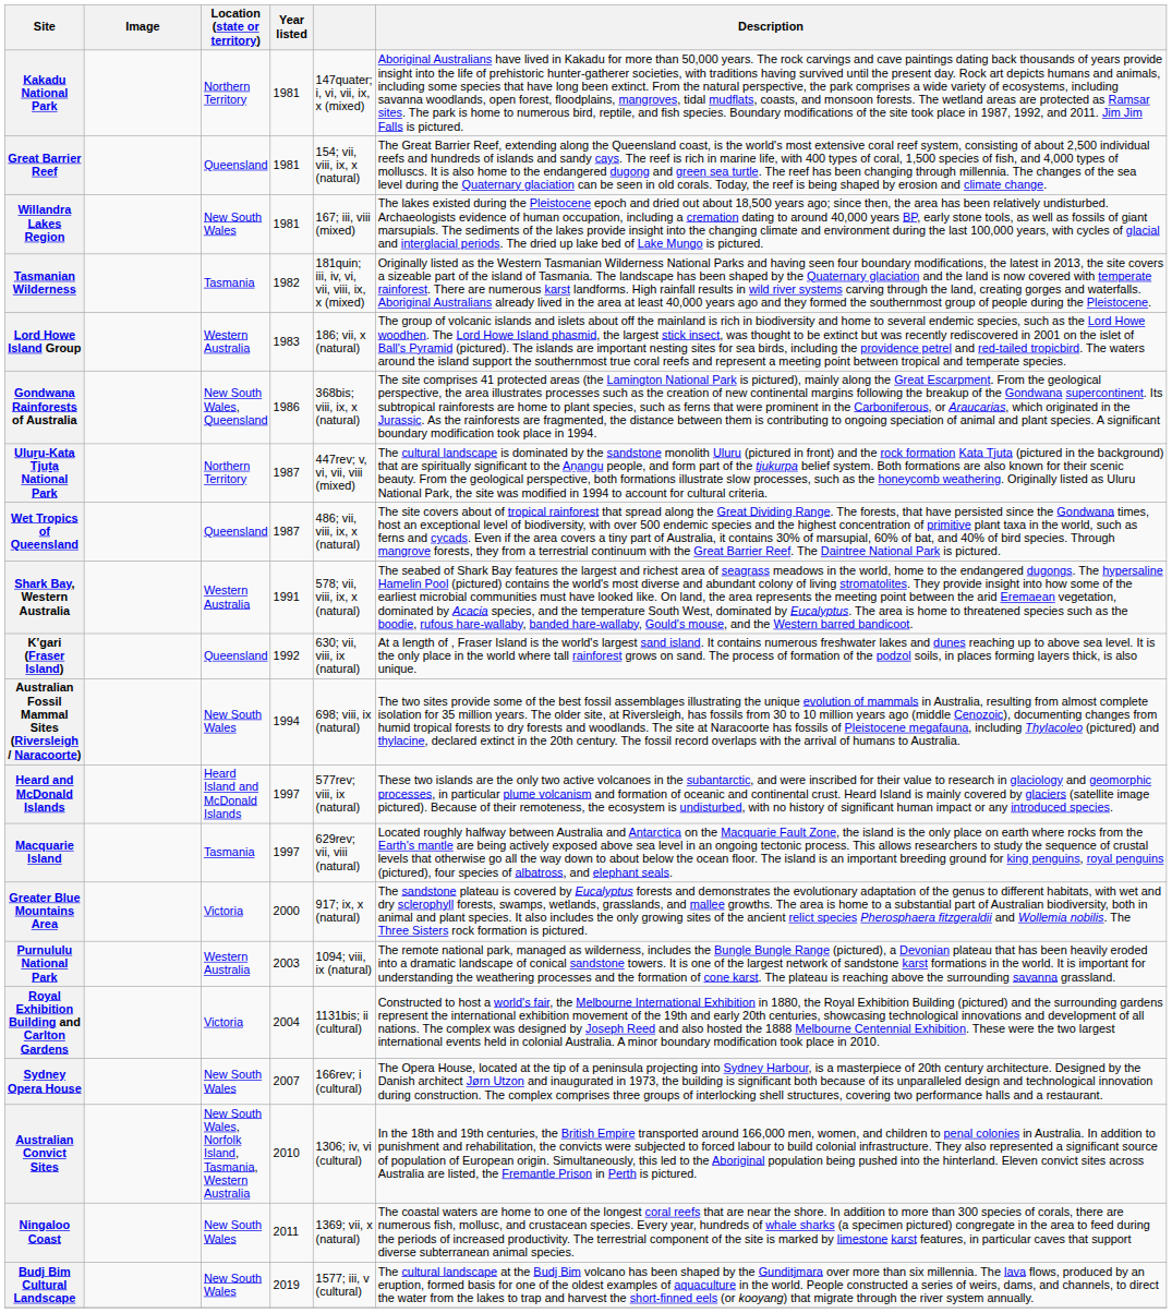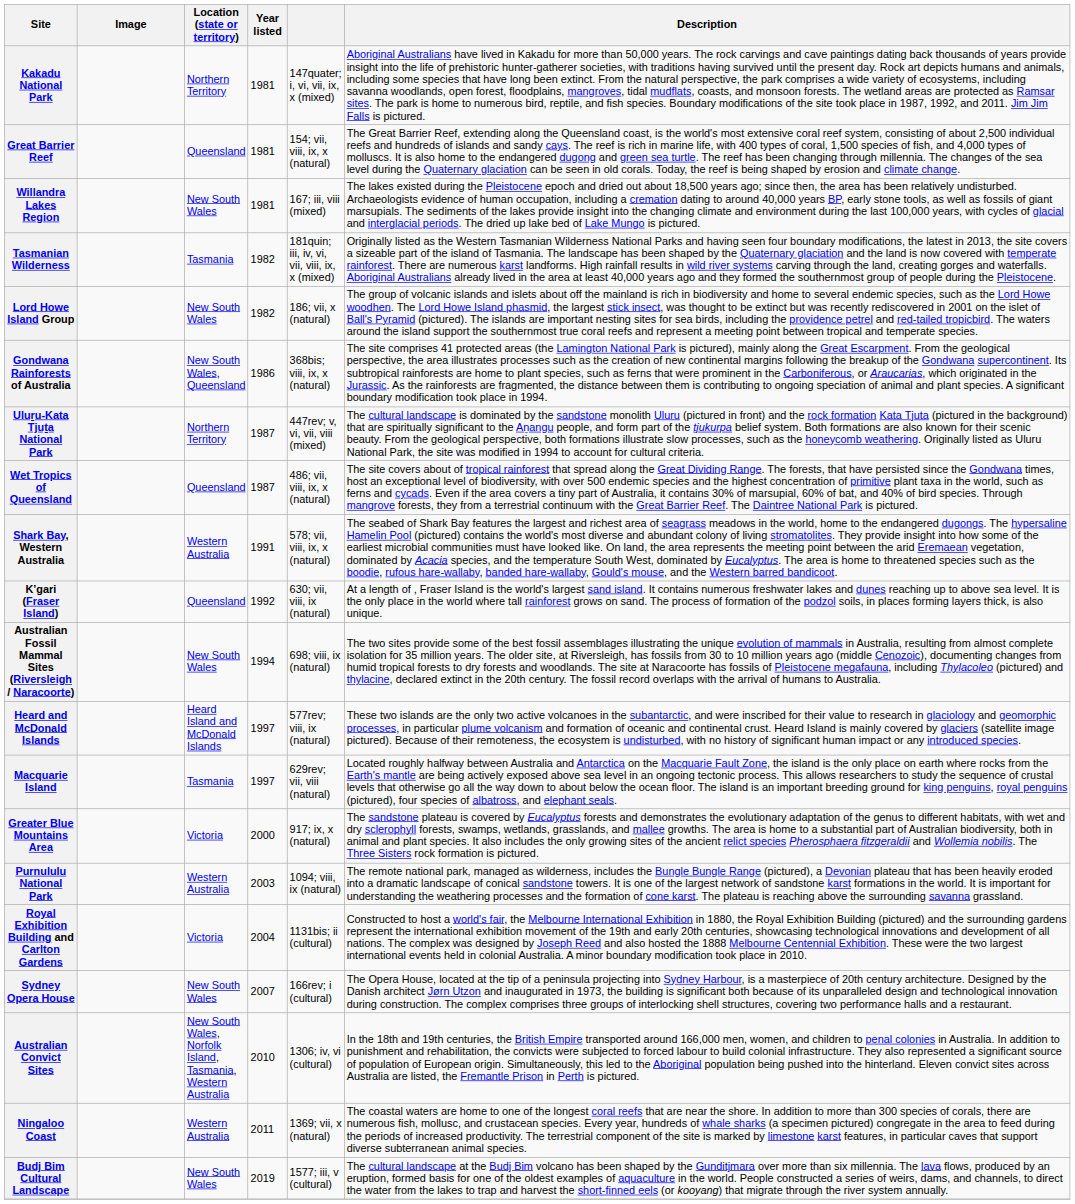 <table class="wikitable sortable plainrowheaders">
 <tr>
 <th style="width:100px;" scope="col">Site</th>
 <th class="unsortable"  style="width:150px;" scope="col">Image</th>
 <th style="width:80px;" scope="col">Location (<a href='#'>state or territory</a>)</th>
 <th style="width:50px;" scope="col">Year listed</th>
 <th style="width:60px;" scope="col" data-sort-type="number"></th>
 <th scope="col" class="unsortable">Description</th>
 </tr>
 <tr>
 <th scope="row"><a href='#'>Kakadu National Park</a></th>
 <td></td>
 <td><a href='#'>Northern Territory</a></td>
 <td>1981</td>
 <td>147quater; i, vi, vii, ix, x (mixed)</td>
 <td><a href='#'>Aboriginal Australians</a> have lived in Kakadu for more than 50,000 years. The rock carvings and cave paintings dating back thousands of years provide insight into the life of prehistoric hunter-gatherer societies, with traditions having survived until the present day. Rock art depicts humans and animals, including some species that have long been extinct. From the natural perspective, the park comprises a wide variety of ecosystems, including savanna woodlands, open forest, floodplains, <a href='#'>mangroves</a>, tidal <a href='#'>mudflats</a>, coasts, and monsoon forests. The wetland areas are protected as <a href='#'>Ramsar sites</a>. The park is home to numerous bird, reptile, and fish species. Boundary modifications of the site took place in 1987, 1992, and 2011. <a href='#'>Jim Jim Falls</a> is pictured.</td>
 </tr>
 <tr>
 <th scope="row"><a href='#'>Great Barrier Reef</a></th>
 <td></td>
 <td><a href='#'>Queensland</a></td>
 <td>1981</td>
 <td>154; vii, viii, ix, x (natural)</td>
 <td>The Great Barrier Reef, extending  along the Queensland coast, is the world's most extensive coral reef system, consisting of about 2,500 individual reefs and hundreds of islands and sandy <a href='#'>cays</a>. The reef is rich in marine life, with 400 types of coral, 1,500 species of fish, and 4,000 types of molluscs. It is also home to the endangered <a href='#'>dugong</a> and <a href='#'>green sea turtle</a>. The reef has been changing through millennia. The changes of the sea level during the <a href='#'>Quaternary glaciation</a> can be seen in old corals. Today, the reef is being shaped by erosion and <a href='#'>climate change</a>.</td>
 </tr>
 <tr>
 <th scope="row"><a href='#'>Willandra Lakes Region</a></th>
 <td></td>
 <td><a href='#'>New South Wales</a></td>
 <td>1981</td>
 <td>167; iii, viii (mixed)</td>
 <td>The lakes existed during the <a href='#'>Pleistocene</a> epoch and dried out about 18,500 years ago; since then, the area has been relatively undisturbed. Archaeologists evidence of human occupation, including a <a href='#'>cremation</a> dating to around 40,000 years <a href='#'>BP</a>, early stone tools, as well as fossils of giant marsupials. The sediments of the lakes provide insight into the changing climate and environment during the last 100,000 years, with cycles of <a href='#'>glacial</a> and <a href='#'>interglacial periods</a>. The dried up lake bed of <a href='#'>Lake Mungo</a> is pictured.</td>
 </tr>
 <tr>
 <th scope="row"><a href='#'>Tasmanian Wilderness</a></th>
 <td></td>
 <td><a href='#'>Tasmania</a></td>
 <td>1982</td>
 <td>181quin; iii, iv, vi, vii, viii, ix, x (mixed)</td>
 <td>Originally listed as the Western Tasmanian Wilderness National Parks and having seen four boundary modifications, the latest in 2013, the site covers a sizeable part of the island of Tasmania. The landscape has been shaped by the <a href='#'>Quaternary glaciation</a> and the land is now covered with <a href='#'>temperate rainforest</a>. There are numerous <a href='#'>karst</a> landforms. High rainfall results in <a href='#'>wild river systems</a> carving through the land, creating gorges and waterfalls. <a href='#'>Aboriginal Australians</a> already lived in the area at least 40,000 years ago and they formed the southernmost group of people during the <a href='#'>Pleistocene</a>.</td>
 </tr>
 <tr>
 <th scope="row"><a href='#'>Lord Howe Island</a> Group</th>
 <td></td>
-<td><a href='#'>Western Australia</a></td>
-<td>1983</td>
+<td><a href='#'>New South Wales</a></td>
+<td>1982</td>
 <td>186; vii, x (natural)</td>
 <td>The group of volcanic islands and islets about  off the mainland is rich in biodiversity and home to several endemic species, such as the <a href='#'>Lord Howe woodhen</a>. The <a href='#'>Lord Howe Island phasmid</a>, the largest <a href='#'>stick insect</a>, was thought to be extinct but was recently rediscovered in 2001 on the islet of <a href='#'>Ball's Pyramid</a> (pictured). The islands are important nesting sites for sea birds, including the <a href='#'>providence petrel</a> and <a href='#'>red-tailed tropicbird</a>. The waters around the island support the southernmost true coral reefs and represent a meeting point between tropical and temperate species.</td>
 </tr>
 <tr>
 <th scope="row"><a href='#'>Gondwana Rainforests</a> of Australia</th>
 <td></td>
 <td><a href='#'>New South Wales</a>, <a href='#'>Queensland</a></td>
 <td>1986</td>
 <td>368bis; viii, ix, x (natural)</td>
 <td>The site comprises 41 protected areas (the <a href='#'>Lamington National Park</a> is pictured), mainly along the <a href='#'>Great Escarpment</a>. From the geological perspective, the area illustrates processes such as the creation of new continental margins following the breakup of the <a href='#'>Gondwana</a> <a href='#'>supercontinent</a>. Its subtropical rainforests are home to plant species, such as ferns that were prominent in the <a href='#'>Carboniferous</a>, or <em><a href='#'>Araucarias</a></em>, which originated in the <a href='#'>Jurassic</a>. As the rainforests are fragmented, the distance between them is contributing to ongoing speciation of animal and plant species. A significant boundary modification took place in 1994.</td>
 </tr>
 <tr>
 <th scope="row"><a href='#'>Uluṟu-Kata Tjuṯa National Park</a></th>
 <td></td>
 <td><a href='#'>Northern Territory</a></td>
 <td>1987</td>
 <td>447rev; v, vi, vii, viii (mixed)</td>
 <td>The <a href='#'>cultural landscape</a> is dominated by the <a href='#'>sandstone</a> monolith <a href='#'>Uluru</a> (pictured in front) and the <a href='#'>rock formation</a> <a href='#'>Kata Tjuta</a> (pictured in the background) that are spiritually significant to the <a href='#'>Aṉangu</a> people, and form part of the <em><a href='#'>tjukurpa</a></em> belief system. Both formations are also known for their scenic beauty. From the geological perspective, both formations illustrate slow processes, such as the <a href='#'>honeycomb weathering</a>. Originally listed as Uluru National Park, the site was modified in 1994 to account for cultural criteria.</td>
 </tr>
 <tr>
 <th scope="row"><a href='#'>Wet Tropics of Queensland</a></th>
 <td></td>
 <td><a href='#'>Queensland</a></td>
 <td>1987</td>
 <td>486; vii, viii, ix, x (natural)</td>
 <td>The site covers about  of <a href='#'>tropical rainforest</a> that spread along the <a href='#'>Great Dividing Range</a>. The forests, that have persisted since the <a href='#'>Gondwana</a> times, host an exceptional level of biodiversity, with over 500 endemic species and the highest concentration of <a href='#'>primitive</a> plant taxa in the world, such as ferns and <a href='#'>cycads</a>. Even if the area covers a tiny part of Australia, it contains 30% of marsupial, 60% of bat, and 40% of bird species. Through <a href='#'>mangrove</a> forests, they from a terrestrial continuum with the <a href='#'>Great Barrier Reef</a>. The <a href='#'>Daintree National Park</a> is pictured.</td>
 </tr>
 <tr>
 <th scope="row"><a href='#'>Shark Bay</a>, Western Australia</th>
 <td></td>
 <td><a href='#'>Western Australia</a></td>
 <td>1991</td>
 <td>578; vii, viii, ix, x (natural)</td>
 <td>The seabed of Shark Bay features the largest and richest area of <a href='#'>seagrass</a> meadows in the world, home to the endangered <a href='#'>dugongs</a>. The <a href='#'>hypersaline</a> <a href='#'>Hamelin Pool</a> (pictured) contains the world's most diverse and abundant colony of living <a href='#'>stromatolites</a>. They provide insight into how some of the earliest microbial communities must have looked like. On land, the area represents the meeting point between the arid <a href='#'>Eremaean</a> vegetation, dominated by <em><a href='#'>Acacia</a></em> species, and the temperature South West, dominated by <em><a href='#'>Eucalyptus</a></em>. The area is home to threatened species such as the <a href='#'>boodie</a>, <a href='#'>rufous hare-wallaby</a>, <a href='#'>banded hare-wallaby</a>, <a href='#'>Gould's mouse</a>, and the <a href='#'>Western barred bandicoot</a>.</td>
 </tr>
 <tr>
 <th scope="row">K’gari (<a href='#'>Fraser Island</a>)</th>
 <td></td>
 <td><a href='#'>Queensland</a></td>
 <td>1992</td>
 <td>630; vii, viii, ix (natural)</td>
 <td>At a length of , Fraser Island is the world's largest <a href='#'>sand island</a>. It contains numerous freshwater lakes and <a href='#'>dunes</a> reaching up to  above sea level. It is the only place in the world where tall <a href='#'>rainforest</a> grows on sand. The process of formation of the <a href='#'>podzol</a> soils, in places forming layers  thick, is also unique.</td>
 </tr>
 <tr>
 <th scope="row">Australian Fossil Mammal Sites (<a href='#'>Riversleigh</a> / <a href='#'>Naracoorte</a>)</th>
 <td></td>
 <td><a href='#'>New South Wales</a></td>
 <td>1994</td>
 <td>698; viii, ix (natural)</td>
 <td>The two sites provide some of the best fossil assemblages illustrating the unique <a href='#'>evolution of mammals</a> in Australia, resulting from almost complete isolation for 35 million years. The older site, at Riversleigh, has fossils from 30 to 10 million years ago (middle <a href='#'>Cenozoic</a>), documenting changes from humid tropical forests to dry forests and woodlands. The site at Naracoorte has fossils of <a href='#'>Pleistocene megafauna</a>, including <em><a href='#'>Thylacoleo</a></em> (pictured) and <a href='#'>thylacine</a>, declared extinct in the 20th century. The fossil record overlaps with the arrival of humans to Australia.</td>
 </tr>
 <tr>
 <th scope="row"><a href='#'>Heard and McDonald Islands</a></th>
 <td></td>
 <td><a href='#'>Heard Island and McDonald Islands</a></td>
 <td>1997</td>
 <td>577rev; viii, ix (natural)</td>
 <td>These two islands are the only two active volcanoes in the <a href='#'>subantarctic</a>, and were inscribed for their value to research in <a href='#'>glaciology</a> and <a href='#'>geomorphic processes</a>, in particular <a href='#'>plume volcanism</a> and formation of oceanic and continental crust. Heard Island is mainly covered by <a href='#'>glaciers</a> (satellite image pictured). Because of their remoteness, the ecosystem is <a href='#'>undisturbed</a>, with no history of significant human impact or any <a href='#'>introduced species</a>.</td>
 </tr>
 <tr>
 <th scope="row"><a href='#'>Macquarie Island</a></th>
 <td></td>
 <td><a href='#'>Tasmania</a></td>
 <td>1997</td>
 <td>629rev; vii, viii (natural)</td>
 <td>Located roughly halfway between Australia and <a href='#'>Antarctica</a> on the <a href='#'>Macquarie Fault Zone</a>, the island is the only place on earth where rocks from the <a href='#'>Earth's mantle</a> are being actively exposed above sea level in an ongoing tectonic process. This allows researchers to study the sequence of crustal levels that otherwise go all the way down to about  below the ocean floor. The island is an important breeding ground for <a href='#'>king penguins</a>, <a href='#'>royal penguins</a> (pictured), four species of <a href='#'>albatross</a>, and <a href='#'>elephant seals</a>.</td>
 </tr>
 <tr>
 <th scope="row"><a href='#'>Greater Blue Mountains Area</a></th>
 <td></td>
 <td><a href='#'>Victoria</a></td>
 <td>2000</td>
 <td>917; ix, x (natural)</td>
 <td>The <a href='#'>sandstone</a> plateau is covered by <em><a href='#'>Eucalyptus</a></em> forests and demonstrates the evolutionary adaptation of the genus to different habitats, with wet and dry <a href='#'>sclerophyll</a> forests, swamps, wetlands, grasslands, and <a href='#'>mallee</a> growths. The area is home to a substantial part of Australian biodiversity, both in animal and plant species. It also includes the only growing sites of the ancient <a href='#'>relict species</a> <em><a href='#'>Pherosphaera fitzgeraldii</a></em> and <em><a href='#'>Wollemia nobilis</a></em>. The <a href='#'>Three Sisters</a> rock formation is pictured.</td>
 </tr>
 <tr>
 <th scope="row"><a href='#'>Purnululu National Park</a></th>
 <td></td>
 <td><a href='#'>Western Australia</a></td>
 <td>2003</td>
 <td>1094; viii, ix (natural)</td>
 <td>The remote national park, managed as wilderness, includes the <a href='#'>Bungle Bungle Range</a> (pictured), a <a href='#'>Devonian</a> plateau that has been heavily eroded into a dramatic landscape of conical <a href='#'>sandstone</a> towers. It is one of the largest network of sandstone <a href='#'>karst</a> formations in the world. It is important for understanding the weathering processes and the formation of <a href='#'>cone karst</a>. The plateau is reaching  above the surrounding <a href='#'>savanna</a> grassland.</td>
 </tr>
 <tr>
 <th scope="row"><a href='#'>Royal Exhibition Building</a> and <a href='#'>Carlton Gardens</a></th>
 <td></td>
 <td><a href='#'>Victoria</a></td>
 <td>2004</td>
 <td>1131bis; ii (cultural)</td>
 <td>Constructed to host a <a href='#'>world's fair</a>, the <a href='#'>Melbourne International Exhibition</a> in 1880, the Royal Exhibition Building (pictured) and the surrounding gardens represent the international exhibition movement of the 19th and early 20th centuries, showcasing technological innovations and development of all nations. The complex was designed by <a href='#'>Joseph Reed</a> and also hosted the 1888 <a href='#'>Melbourne Centennial Exhibition</a>. These were the two largest international events held in colonial Australia. A minor boundary modification took place in 2010.</td>
 </tr>
 <tr>
 <th scope="row"><a href='#'>Sydney Opera House</a></th>
 <td></td>
 <td><a href='#'>New South Wales</a></td>
 <td>2007</td>
 <td>166rev; i (cultural)</td>
 <td>The Opera House, located at the tip of a peninsula projecting into <a href='#'>Sydney Harbour</a>, is a masterpiece of 20th century architecture. Designed by the Danish architect <a href='#'>Jørn Utzon</a> and inaugurated in 1973, the building is significant both because of its unparalleled design and technological innovation during construction. The complex comprises three groups of interlocking shell structures, covering two performance halls and a restaurant.</td>
 </tr>
 <tr>
 <th scope="row"><a href='#'>Australian Convict Sites</a></th>
 <td></td>
 <td><a href='#'>New South Wales</a>, <a href='#'>Norfolk Island</a>, <a href='#'>Tasmania</a>, <a href='#'>Western Australia</a></td>
 <td>2010</td>
 <td>1306; iv, vi (cultural)</td>
 <td>In the 18th and 19th centuries, the <a href='#'>British Empire</a> transported around 166,000 men, women, and children to <a href='#'>penal colonies</a> in Australia. In addition to punishment and rehabilitation, the convicts were subjected to forced labour to build colonial infrastructure. They also represented a significant source of population of European origin. Simultaneously, this led to the <a href='#'>Aboriginal</a> population being pushed into the hinterland. Eleven convict sites across Australia are listed, the <a href='#'>Fremantle Prison</a> in <a href='#'>Perth</a> is pictured.</td>
 </tr>
 <tr>
 <th scope="row"><a href='#'>Ningaloo Coast</a></th>
 <td></td>
-<td><a href='#'>New South Wales</a></td>
+<td><a href='#'>Western Australia</a></td>
 <td>2011</td>
 <td>1369; vii, x (natural)</td>
 <td>The coastal waters are home to one of the longest <a href='#'>coral reefs</a> that are near the shore. In addition to more than 300 species of corals, there are numerous fish, mollusc, and crustacean species. Every year, hundreds of <a href='#'>whale sharks</a> (a specimen pictured) congregate in the area to feed during the periods of increased productivity. The terrestrial component of the site is marked by <a href='#'>limestone</a> <a href='#'>karst</a> features, in particular caves that support diverse subterranean animal species.</td>
 </tr>
 <tr>
 <th scope="row"><a href='#'>Budj Bim Cultural Landscape</a></th>
 <td></td>
 <td><a href='#'>New South Wales</a></td>
 <td>2019</td>
 <td>1577; iii, v (cultural)</td>
 <td>The <a href='#'>cultural landscape</a> at the <a href='#'>Budj Bim</a> volcano has been shaped by the <a href='#'>Gunditjmara</a> over more than six millennia. The <a href='#'>lava</a> flows, produced by an eruption, formed basis for one of the oldest examples of <a href='#'>aquaculture</a> in the world. People constructed a series of weirs, dams, and channels, to direct the water from the lakes to trap and harvest the <a href='#'>short-finned eels</a> (or <em>kooyang</em>) that migrate through the river system annually.</td>
 </tr>
 <tr>
 </tr>
 </table>
